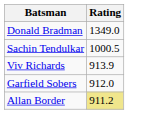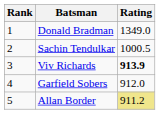 <table class="wikitable">
 <tr>
+<th>Rank</th>
 <th>Batsman</th>
 <th>Rating</th>
 </tr>
 <tr>
+<td>1</td>
 <td> <a href='#'>Donald Bradman</a></td>
 <td>1349.0</td>
 </tr>
 <tr>
+<td>2</td>
 <td> <a href='#'>Sachin Tendulkar</a></td>
 <td>1000.5</td>
 </tr>
 <tr>
+<td>3</td>
 <td> <a href='#'>Viv Richards</a></td>
-<td>913.9</td>
+<td><strong>913.9</strong></td>
 </tr>
 <tr>
+<td>4</td>
 <td> <a href='#'>Garfield Sobers</a></td>
 <td>912.0</td>
 </tr>
 <tr>
+<td>5</td>
 <td> <a href='#'>Allan Border</a></td>
 <td style="background: khaki;">911.2</td>
 </tr>
 </table>
